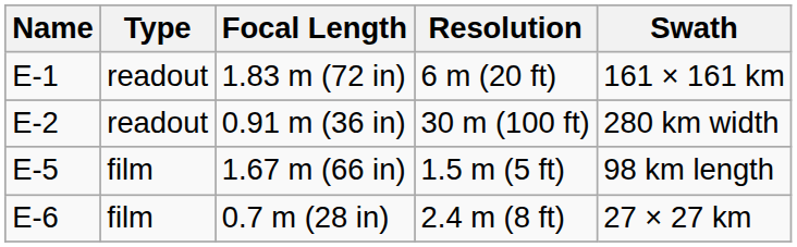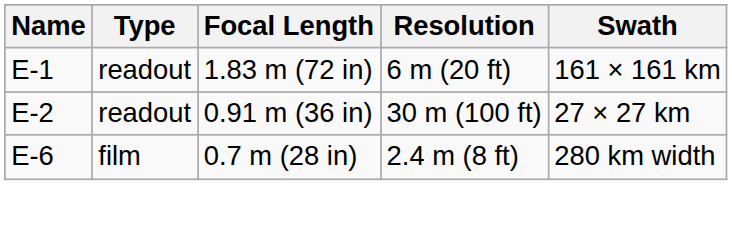 <table class="wikitable sortable">
 <tr>
 <th>Name</th>
 <th>Type</th>
 <th>Focal Length</th>
 <th>Resolution</th>
 <th>Swath</th>
 </tr>
 <tr>
 <td>E-1</td>
 <td>readout</td>
 <td>1.83 m (72 in)</td>
 <td>6 m (20 ft)</td>
 <td>161 × 161 km</td>
 </tr>
 <tr>
 <td>E-2</td>
 <td>readout</td>
 <td>0.91 m (36 in)</td>
 <td>30 m (100 ft)</td>
-<td>280 km width</td>
-</tr>
-<tr>
-<td>E-5</td>
-<td>film</td>
-<td>1.67 m (66 in)</td>
-<td>1.5 m (5 ft)</td>
-<td>98 km length</td>
+<td>27 × 27 km</td>
 </tr>
 <tr>
 <td>E-6</td>
 <td>film</td>
 <td>0.7 m (28 in)</td>
 <td>2.4 m (8 ft)</td>
-<td>27 × 27 km</td>
+<td>280 km width</td>
 </tr>
 </table>
